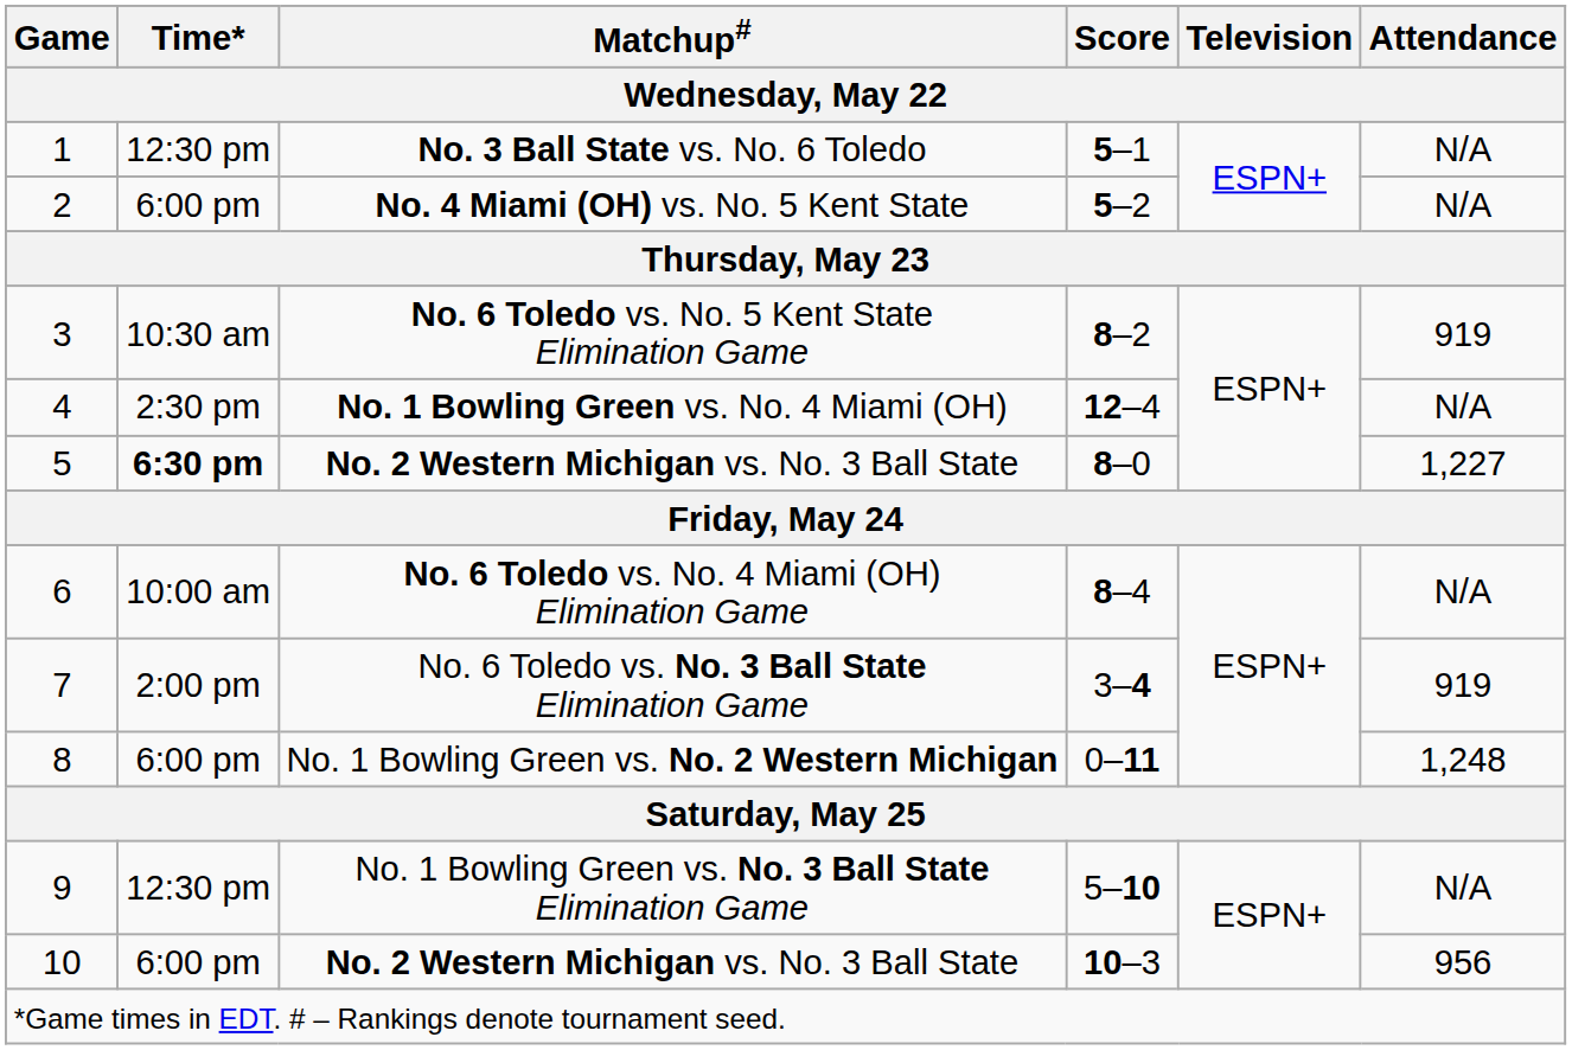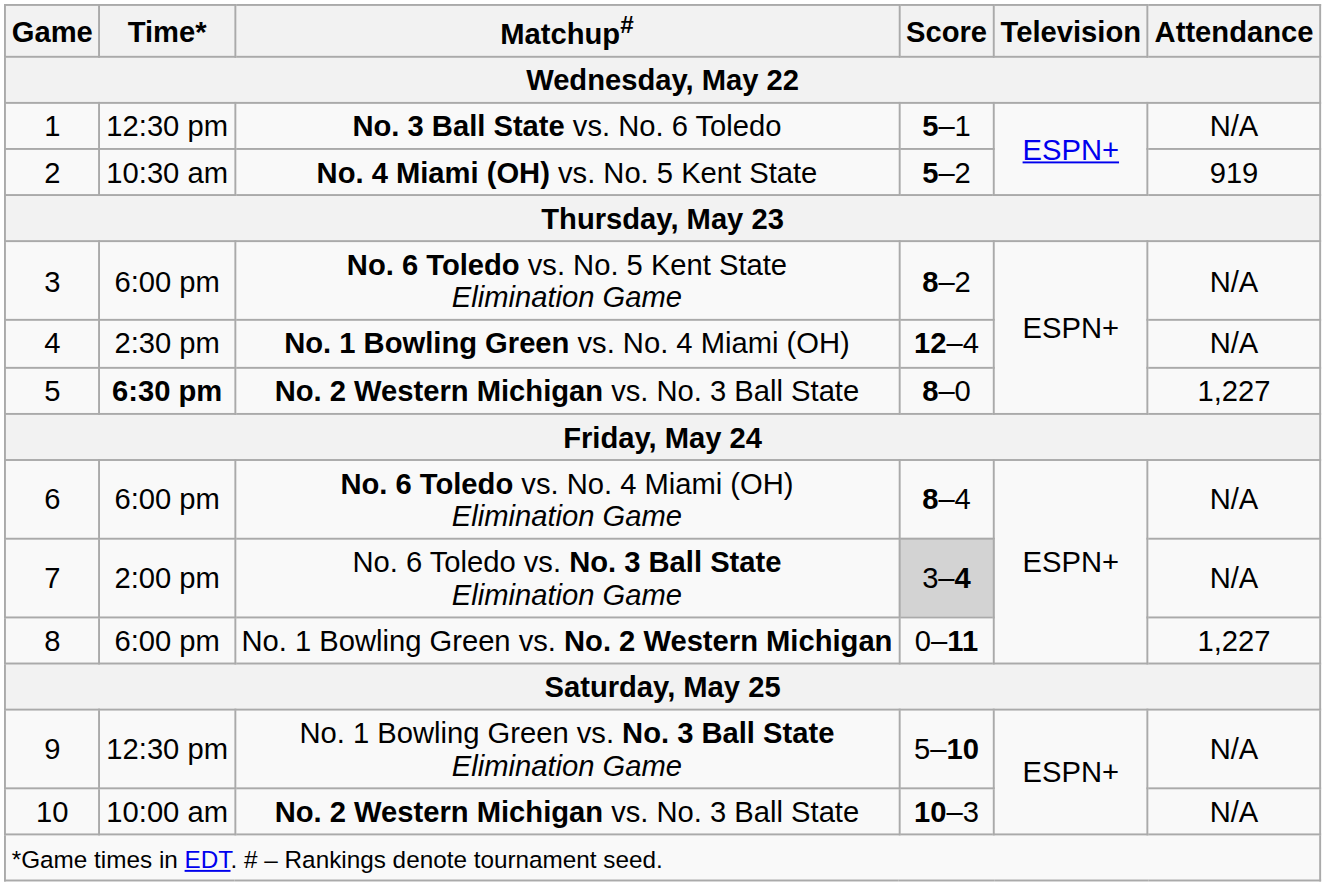 <table class="wikitable" style="font-size: 95%">
 <tr align="center">
 <th>Game</th>
 <th>Time*</th>
 <th>Matchup<sup>#</sup></th>
 <th>Score</th>
 <th>Television</th>
 <th>Attendance</th>
 </tr>
 <tr>
 <th colspan=7>Wednesday, May 22</th>
 </tr>
 <tr>
 <td style="text-align:center;">1</td>
 <td style="text-align:center;">12:30 pm</td>
 <td style="text-align:center;"><strong>No. 3 Ball State</strong> vs. No. 6 Toledo</td>
 <td style="text-align:center;"><strong>5</strong>–1</td>
 <td rowspan=2 style="text-align:center;"><a href='#'>ESPN+</a></td>
 <td rowspan=1 style="text-align:center;">N/A</td>
 </tr>
 <tr>
 <td style="text-align:center;">2</td>
-<td style="text-align:center;">6:00 pm</td>
+<td style="text-align:center;">10:30 am</td>
 <td style="text-align:center;"><strong>No. 4 Miami (OH)</strong> vs. No. 5 Kent State</td>
 <td style="text-align:center;"><strong>5</strong>–2</td>
-<td style="text-align:center;">N/A</td>
+<td rowspan=1 style="text-align:center;">919</td>
 </tr>
 <tr>
 <th colspan=7>Thursday, May 23</th>
 </tr>
 <tr>
 <td style="text-align:center;">3</td>
-<td style="text-align:center;">10:30 am</td>
+<td style="text-align:center;">6:00 pm</td>
 <td style="text-align:center;"><strong>No. 6 Toledo</strong> vs. No. 5 Kent State<br> <em>Elimination Game</em></td>
 <td style="text-align:center;"><strong>8</strong>–2</td>
 <td rowspan=3 style="text-align:center;">ESPN+</td>
-<td rowspan=1 style="text-align:center;">919</td>
+<td style="text-align:center;">N/A</td>
 </tr>
 <tr>
 <td style="text-align:center;">4</td>
 <td style="text-align:center;">2:30 pm</td>
 <td style="text-align:center;"><strong>No. 1 Bowling Green</strong> vs. No. 4 Miami (OH)</td>
 <td style="text-align:center;"><strong>12</strong>–4</td>
 <td style="text-align:center;">N/A</td>
 </tr>
 <tr>
 <td style="text-align:center;">5</td>
 <td style="text-align:center;"><strong>6:30 pm</strong></td>
 <td style="text-align:center;"><strong>No. 2 Western Michigan</strong> vs. No. 3 Ball State</td>
 <td style="text-align:center;"><strong>8</strong>–0</td>
 <td style="text-align:center;">1,227</td>
 </tr>
 <tr>
 <th colspan=7>Friday, May 24</th>
 </tr>
 <tr>
 <td style="text-align:center;">6</td>
-<td style="text-align:center;">10:00 am</td>
+<td style="text-align:center;">6:00 pm</td>
 <td style="text-align:center;"><strong>No. 6 Toledo</strong> vs. No. 4 Miami (OH)<br> <em>Elimination Game</em></td>
 <td style="text-align:center;"><strong>8</strong>–4</td>
 <td rowspan=3 style="text-align:center;">ESPN+</td>
 <td style="text-align:center;">N/A</td>
 </tr>
 <tr>
 <td style="text-align:center;">7</td>
 <td style="text-align:center;">2:00 pm</td>
 <td style="text-align:center;">No. 6 Toledo vs. <strong>No. 3 Ball State</strong><br> <em>Elimination Game</em></td>
-<td style="text-align:center;">3–<strong>4</strong></td>
-<td rowspan=1 style="text-align:center;">919</td>
+<td style="background: lightgrey; text-align:center;">3–<strong>4</strong></td>
+<td style="text-align:center;">N/A</td>
 </tr>
 <tr>
 <td style="text-align:center;">8</td>
 <td style="text-align:center;">6:00 pm</td>
 <td style="text-align:center;">No. 1 Bowling Green vs. <strong>No. 2 Western Michigan</strong></td>
 <td style="text-align:center;">0–<strong>11</strong></td>
-<td style="text-align:center;">1,248</td>
+<td style="text-align:center;">1,227</td>
 </tr>
 <tr>
 <th colspan=7>Saturday, May 25</th>
 </tr>
 <tr>
 <td style="text-align:center;">9</td>
 <td style="text-align:center;">12:30 pm</td>
 <td style="text-align:center;">No. 1 Bowling Green vs. <strong>No. 3 Ball State</strong><br> <em>Elimination Game</em></td>
 <td style="text-align:center;">5–<strong>10</strong></td>
 <td rowspan=2 style="text-align:center;">ESPN+</td>
 <td style="text-align:center;">N/A</td>
 </tr>
 <tr>
 <td style="text-align:center;">10</td>
-<td style="text-align:center;">6:00 pm</td>
+<td style="text-align:center;">10:00 am</td>
 <td style="text-align:center;"><strong>No. 2 Western Michigan</strong> vs. No. 3 Ball State</td>
 <td style="text-align:center;"><strong>10</strong>–3</td>
-<td style="text-align:center;">956</td>
+<td style="text-align:center;">N/A</td>
 </tr>
 <tr>
 <td colspan=7><small>*Game times in <a href='#'>EDT</a>. # – Rankings denote tournament seed.</small></td>
 </tr>
 </table>
